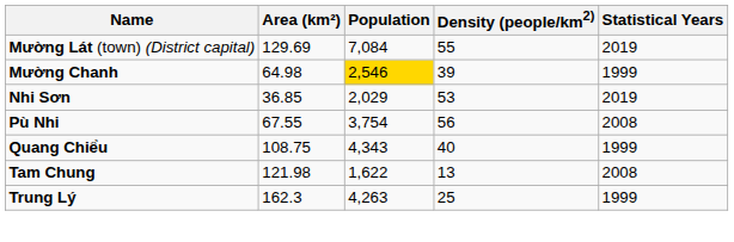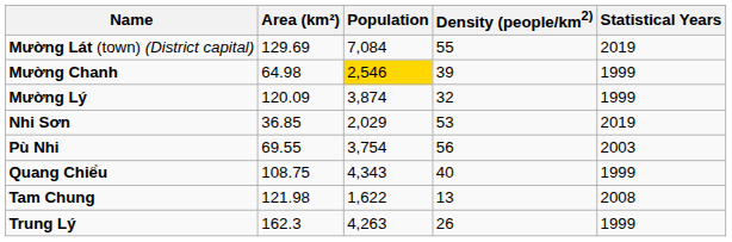 <table class="wikitable sortable">
 <tr>
 <th>Name</th>
 <th>Area (km²)</th>
 <th>Population</th>
 <th>Density (people/km<sup>2)</sup></th>
 <th>Statistical Years</th>
 </tr>
 <tr>
 <td><strong>Mường Lát</strong> (town) <em>(District capital)</em></td>
 <td>129.69</td>
 <td>7,084</td>
 <td>55</td>
 <td>2019</td>
 </tr>
 <tr>
 <td><strong>Mường Chanh</strong></td>
 <td>64.98</td>
 <td style="background: gold;">2,546</td>
 <td>39</td>
 <td>1999</td>
 </tr>
 <tr>
+<td><strong>Mường Lý</strong></td>
+<td>120.09</td>
+<td>3,874</td>
+<td>32</td>
+<td>1999</td>
+</tr>
+<tr>
 <td><strong>Nhi Sơn</strong></td>
 <td>36.85</td>
 <td>2,029</td>
 <td>53</td>
 <td>2019</td>
 </tr>
 <tr>
 <td><strong>Pù Nhi</strong></td>
-<td>67.55</td>
+<td>69.55</td>
 <td>3,754</td>
 <td>56</td>
-<td>2008</td>
+<td>2003</td>
 </tr>
 <tr>
 <td><strong>Quang Chiểu</strong></td>
 <td>108.75</td>
 <td>4,343</td>
 <td>40</td>
 <td>1999</td>
 </tr>
 <tr>
 <td><strong>Tam Chung</strong></td>
 <td>121.98</td>
 <td>1,622</td>
 <td>13</td>
 <td>2008</td>
 </tr>
 <tr>
 <td><strong>Trung Lý</strong></td>
 <td>162.3</td>
 <td>4,263</td>
-<td>25</td>
+<td>26</td>
 <td>1999</td>
 </tr>
 </table>
